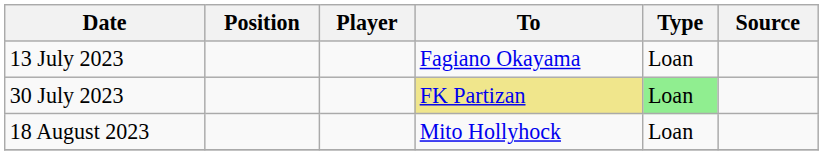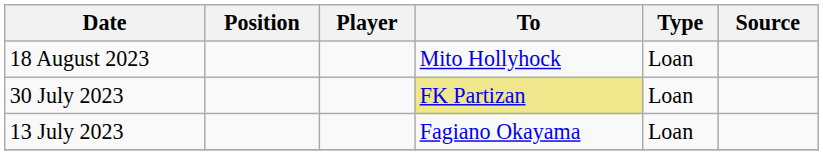 <table class="wikitable sortable" style="width:90%; text-align:center; font-size:95%; text-align:left;">
 <tr>
 <th>Date</th>
 <th>Position</th>
 <th>Player</th>
 <th>To</th>
 <th>Type</th>
 <th>Source</th>
 </tr>
 <tr>
+<td>18 August 2023</td>
+<td></td>
+<td></td>
+<td> <a href='#'>Mito Hollyhock</a></td>
+<td>Loan</td>
+<td></td>
+</tr>
+<tr>
+<td>30 July 2023</td>
+<td></td>
+<td></td>
+<td style="background: khaki;"> <a href='#'>FK Partizan</a></td>
+<td>Loan</td>
+<td></td>
+</tr>
+<tr>
 <td>13 July 2023</td>
 <td></td>
 <td></td>
 <td> <a href='#'>Fagiano Okayama</a></td>
 <td>Loan</td>
 <td></td>
 </tr>
 <tr>
-<td>30 July 2023</td>
-<td></td>
-<td></td>
-<td style="background: khaki;"> <a href='#'>FK Partizan</a></td>
-<td style="background: lightgreen;">Loan</td>
-<td></td>
-</tr>
-<tr>
-<td>18 August 2023</td>
-<td></td>
-<td></td>
-<td> <a href='#'>Mito Hollyhock</a></td>
-<td>Loan</td>
-<td></td>
-</tr>
-<tr>
 </tr>
 </table>
